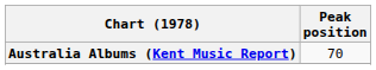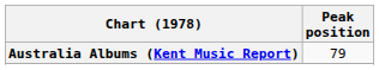 <table class="wikitable sortable plainrowheaders" style="text-align:center">
 <tr>
 <th scope="col">Chart (1978)</th>
 <th scope="col">Peak<br>position</th>
 </tr>
 <tr>
 <th scope="row">Australia Albums (<a href='#'>Kent Music Report</a>)</th>
-<td>70</td>
+<td>79</td>
 </tr>
 <tr>
 </tr>
 <tr>
 </tr>
 <tr>
 </tr>
 <tr>
 </tr>
 </table>
